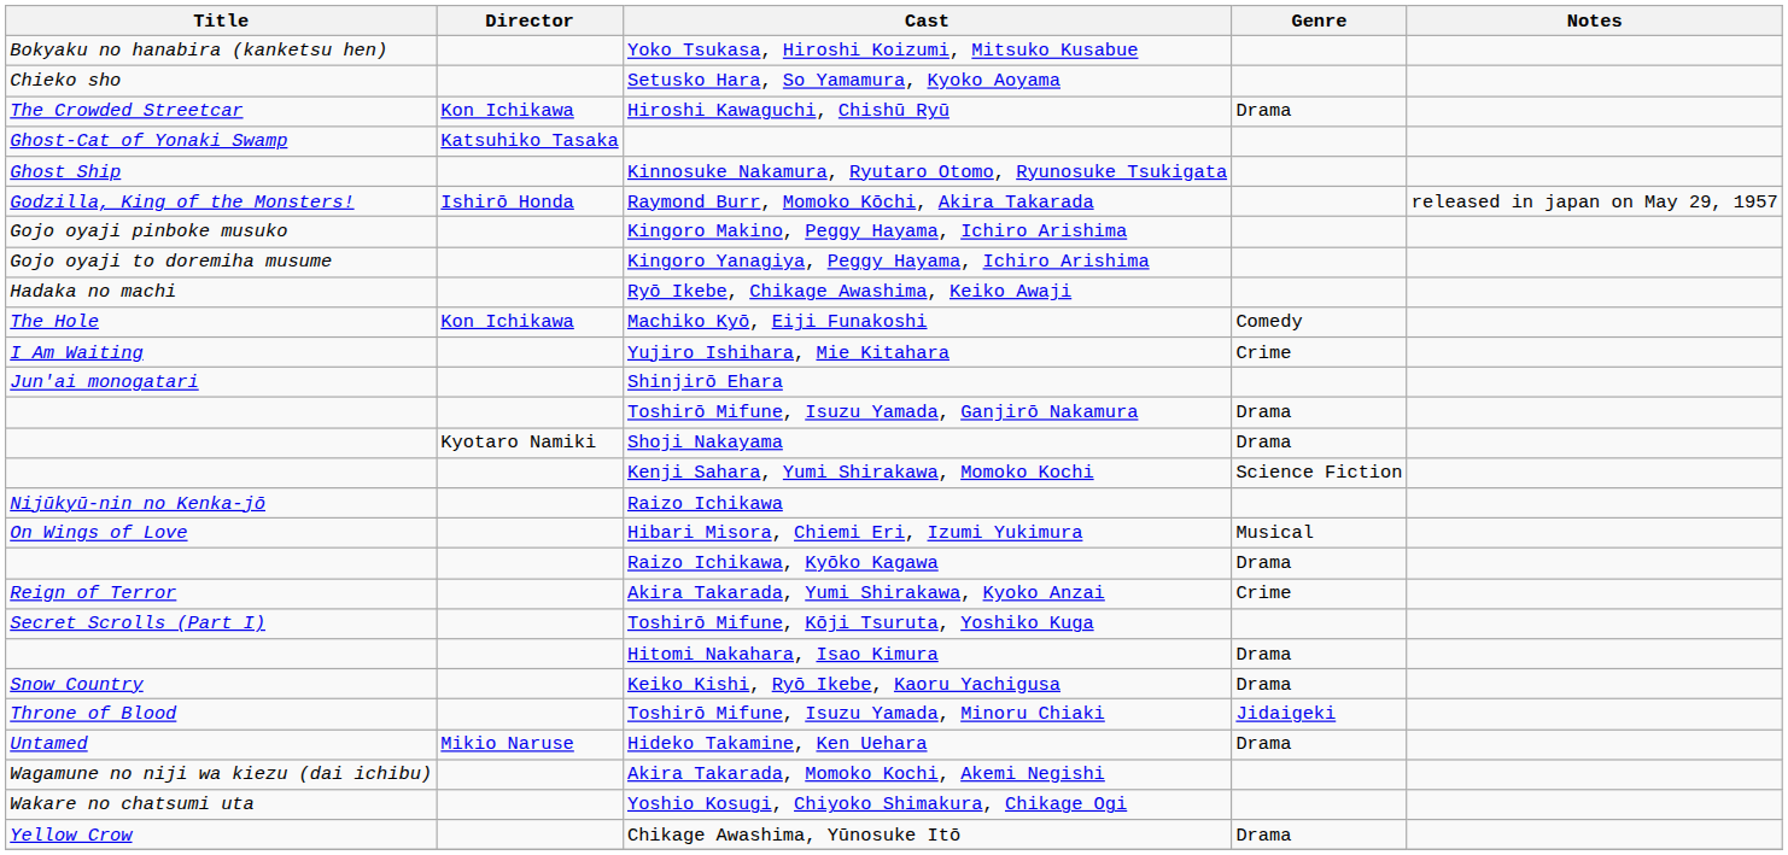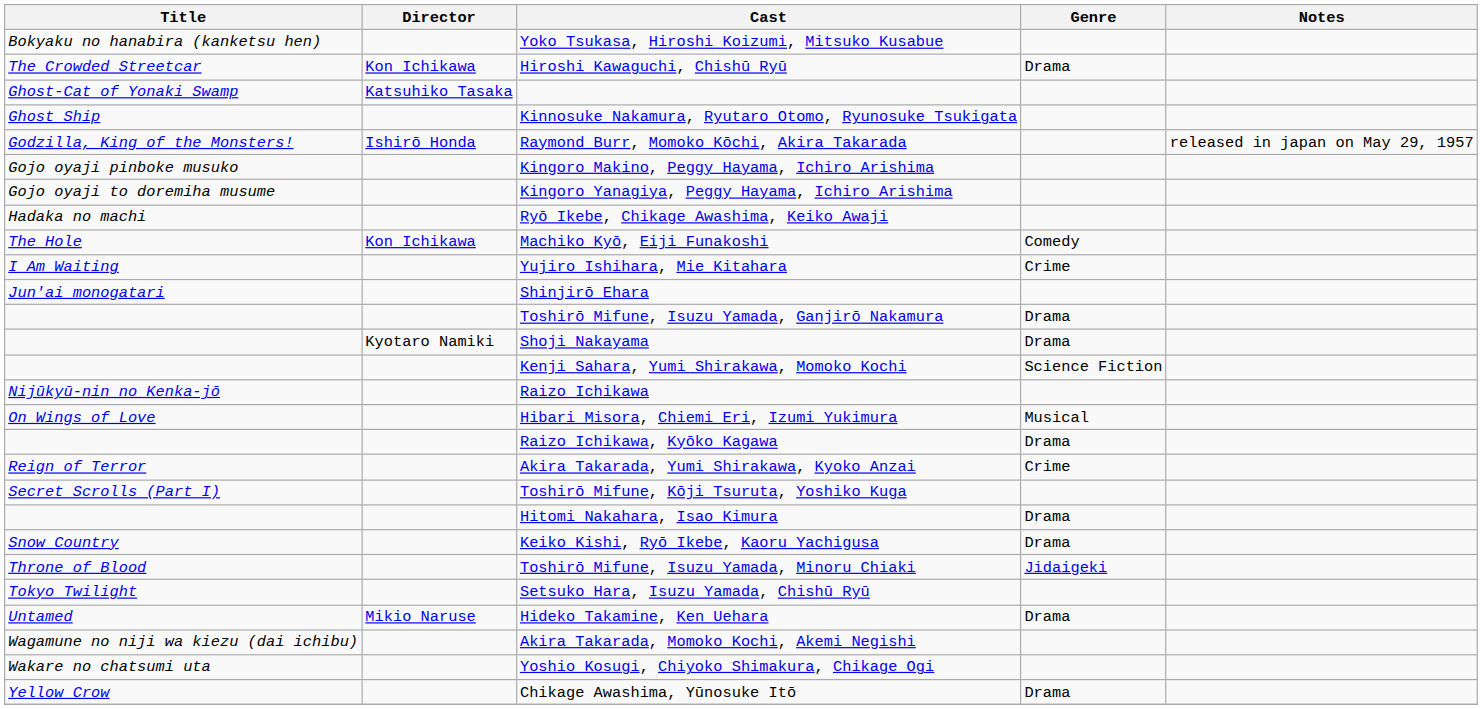 <table class="wikitable sortable">
 <tr>
 <th scope="col">Title</th>
 <th scope="col">Director</th>
 <th scope="col" class="unsortable">Cast</th>
 <th scope="col">Genre</th>
 <th scope="col">Notes</th>
 </tr>
 <tr>
 <td><em>Bokyaku no hanabira (kanketsu hen)</em></td>
 <td></td>
 <td><a href='#'>Yoko Tsukasa</a>, <a href='#'>Hiroshi Koizumi</a>, <a href='#'>Mitsuko Kusabue</a></td>
-<td></td>
-<td></td>
-</tr>
-<tr>
-<td><em>Chieko sho</em></td>
-<td></td>
-<td><a href='#'>Setusko Hara</a>, <a href='#'>So Yamamura</a>, <a href='#'>Kyoko Aoyama</a></td>
 <td></td>
 <td></td>
 </tr>
 <tr>
 <td><em><a href='#'>The Crowded Streetcar</a></em></td>
 <td><a href='#'>Kon Ichikawa</a></td>
 <td><a href='#'>Hiroshi Kawaguchi</a>, <a href='#'>Chishū Ryū</a></td>
 <td>Drama</td>
 <td></td>
 </tr>
 <tr>
 <td><em><a href='#'>Ghost-Cat of Yonaki Swamp</a></em></td>
 <td><a href='#'>Katsuhiko Tasaka</a></td>
 <td></td>
 <td></td>
 <td></td>
 </tr>
 <tr>
 <td><em><a href='#'>Ghost Ship</a></em></td>
 <td></td>
 <td><a href='#'>Kinnosuke Nakamura</a>, <a href='#'>Ryutaro Otomo</a>, <a href='#'>Ryunosuke Tsukigata</a></td>
 <td></td>
 <td></td>
 </tr>
 <tr>
 <td><em><a href='#'>Godzilla, King of the Monsters!</a></em></td>
 <td><a href='#'>Ishirō Honda</a></td>
 <td><a href='#'>Raymond Burr</a>, <a href='#'>Momoko Kōchi</a>, <a href='#'>Akira Takarada</a></td>
 <td></td>
 <td>released in japan on May 29, 1957</td>
 </tr>
 <tr>
 <td><em>Gojo oyaji pinboke musuko</em></td>
 <td></td>
 <td><a href='#'>Kingoro Makino</a>, <a href='#'>Peggy Hayama</a>, <a href='#'>Ichiro Arishima</a></td>
 <td></td>
 <td></td>
 </tr>
 <tr>
 <td><em>Gojo oyaji to doremiha musume</em></td>
 <td></td>
 <td><a href='#'>Kingoro Yanagiya</a>, <a href='#'>Peggy Hayama</a>, <a href='#'>Ichiro Arishima</a></td>
 <td></td>
 <td></td>
 </tr>
 <tr>
 <td><em>Hadaka no machi</em></td>
 <td></td>
 <td><a href='#'>Ryō Ikebe</a>, <a href='#'>Chikage Awashima</a>, <a href='#'>Keiko Awaji</a></td>
 <td></td>
 <td></td>
 </tr>
 <tr>
 <td><em><a href='#'>The Hole</a></em></td>
 <td><a href='#'>Kon Ichikawa</a></td>
 <td><a href='#'>Machiko Kyō</a>, <a href='#'>Eiji Funakoshi</a></td>
 <td>Comedy</td>
 <td></td>
 </tr>
 <tr>
 <td><em><a href='#'>I Am Waiting</a></em></td>
 <td></td>
 <td><a href='#'>Yujiro Ishihara</a>, <a href='#'>Mie Kitahara</a></td>
 <td>Crime</td>
 <td></td>
 </tr>
 <tr>
 <td><em><a href='#'>Jun'ai monogatari</a></em></td>
 <td></td>
 <td><a href='#'>Shinjirō Ehara</a></td>
 <td></td>
 <td></td>
 </tr>
 <tr>
 <td></td>
 <td></td>
 <td><a href='#'>Toshirō Mifune</a>, <a href='#'>Isuzu Yamada</a>, <a href='#'>Ganjirō Nakamura</a></td>
 <td>Drama</td>
 <td></td>
 </tr>
 <tr>
 <td></td>
 <td>Kyotaro Namiki</td>
 <td><a href='#'>Shoji Nakayama</a></td>
 <td>Drama</td>
 <td></td>
 </tr>
 <tr>
 <td></td>
 <td></td>
 <td><a href='#'>Kenji Sahara</a>, <a href='#'>Yumi Shirakawa</a>, <a href='#'>Momoko Kochi</a></td>
 <td>Science Fiction</td>
 <td></td>
 </tr>
 <tr>
 <td><em><a href='#'>Nijūkyū-nin no Kenka-jō</a></em></td>
 <td></td>
 <td><a href='#'>Raizo Ichikawa</a></td>
 <td></td>
 <td></td>
 </tr>
 <tr>
 <td><em><a href='#'>On Wings of Love</a></em></td>
 <td></td>
 <td><a href='#'>Hibari Misora</a>, <a href='#'>Chiemi Eri</a>, <a href='#'>Izumi Yukimura</a></td>
 <td>Musical</td>
 <td></td>
 </tr>
 <tr>
 <td></td>
 <td></td>
 <td><a href='#'>Raizo Ichikawa</a>, <a href='#'>Kyōko Kagawa</a></td>
 <td>Drama</td>
 <td></td>
 </tr>
 <tr>
 <td><em><a href='#'>Reign of Terror</a></em></td>
 <td></td>
 <td><a href='#'>Akira Takarada</a>, <a href='#'>Yumi Shirakawa</a>, <a href='#'>Kyoko Anzai</a></td>
 <td>Crime</td>
 <td></td>
 </tr>
 <tr>
 <td><em><a href='#'>Secret Scrolls (Part I)</a></em></td>
 <td></td>
 <td><a href='#'>Toshirō Mifune</a>, <a href='#'>Kōji Tsuruta</a>, <a href='#'>Yoshiko Kuga</a></td>
 <td></td>
 <td></td>
 </tr>
 <tr>
 <td></td>
 <td></td>
 <td><a href='#'>Hitomi Nakahara</a>, <a href='#'>Isao Kimura</a></td>
 <td>Drama</td>
 <td></td>
 </tr>
 <tr>
 <td><em><a href='#'>Snow Country</a></em></td>
 <td></td>
 <td><a href='#'>Keiko Kishi</a>, <a href='#'>Ryō Ikebe</a>, <a href='#'>Kaoru Yachigusa</a></td>
 <td>Drama</td>
 <td></td>
 </tr>
 <tr>
 <td><em><a href='#'>Throne of Blood</a></em></td>
 <td></td>
 <td><a href='#'>Toshirō Mifune</a>, <a href='#'>Isuzu Yamada</a>, <a href='#'>Minoru Chiaki</a></td>
 <td><a href='#'>Jidaigeki</a></td>
 <td></td>
 </tr>
 <tr>
+<td><em><a href='#'>Tokyo Twilight</a></em></td>
+<td></td>
+<td><a href='#'>Setsuko Hara</a>, <a href='#'>Isuzu Yamada</a>, <a href='#'>Chishū Ryū</a></td>
+<td></td>
+<td></td>
+</tr>
+<tr>
 <td><em><a href='#'>Untamed</a></em></td>
 <td><a href='#'>Mikio Naruse</a></td>
 <td><a href='#'>Hideko Takamine</a>, <a href='#'>Ken Uehara</a></td>
 <td>Drama</td>
 <td></td>
 </tr>
 <tr>
 <td><em>Wagamune no niji wa kiezu (dai ichibu)</em></td>
 <td></td>
 <td><a href='#'>Akira Takarada</a>, <a href='#'>Momoko Kochi</a>, <a href='#'>Akemi Negishi</a></td>
 <td></td>
 <td></td>
 </tr>
 <tr>
 <td><em>Wakare no chatsumi uta</em></td>
 <td></td>
 <td><a href='#'>Yoshio Kosugi</a>, <a href='#'>Chiyoko Shimakura</a>, <a href='#'>Chikage Ogi</a></td>
 <td></td>
 <td></td>
 </tr>
 <tr>
 <td><em><a href='#'>Yellow Crow</a></em></td>
 <td></td>
 <td>Chikage Awashima, Yūnosuke Itō</td>
 <td>Drama</td>
 <td></td>
 </tr>
 <tr>
 </tr>
 </table>
